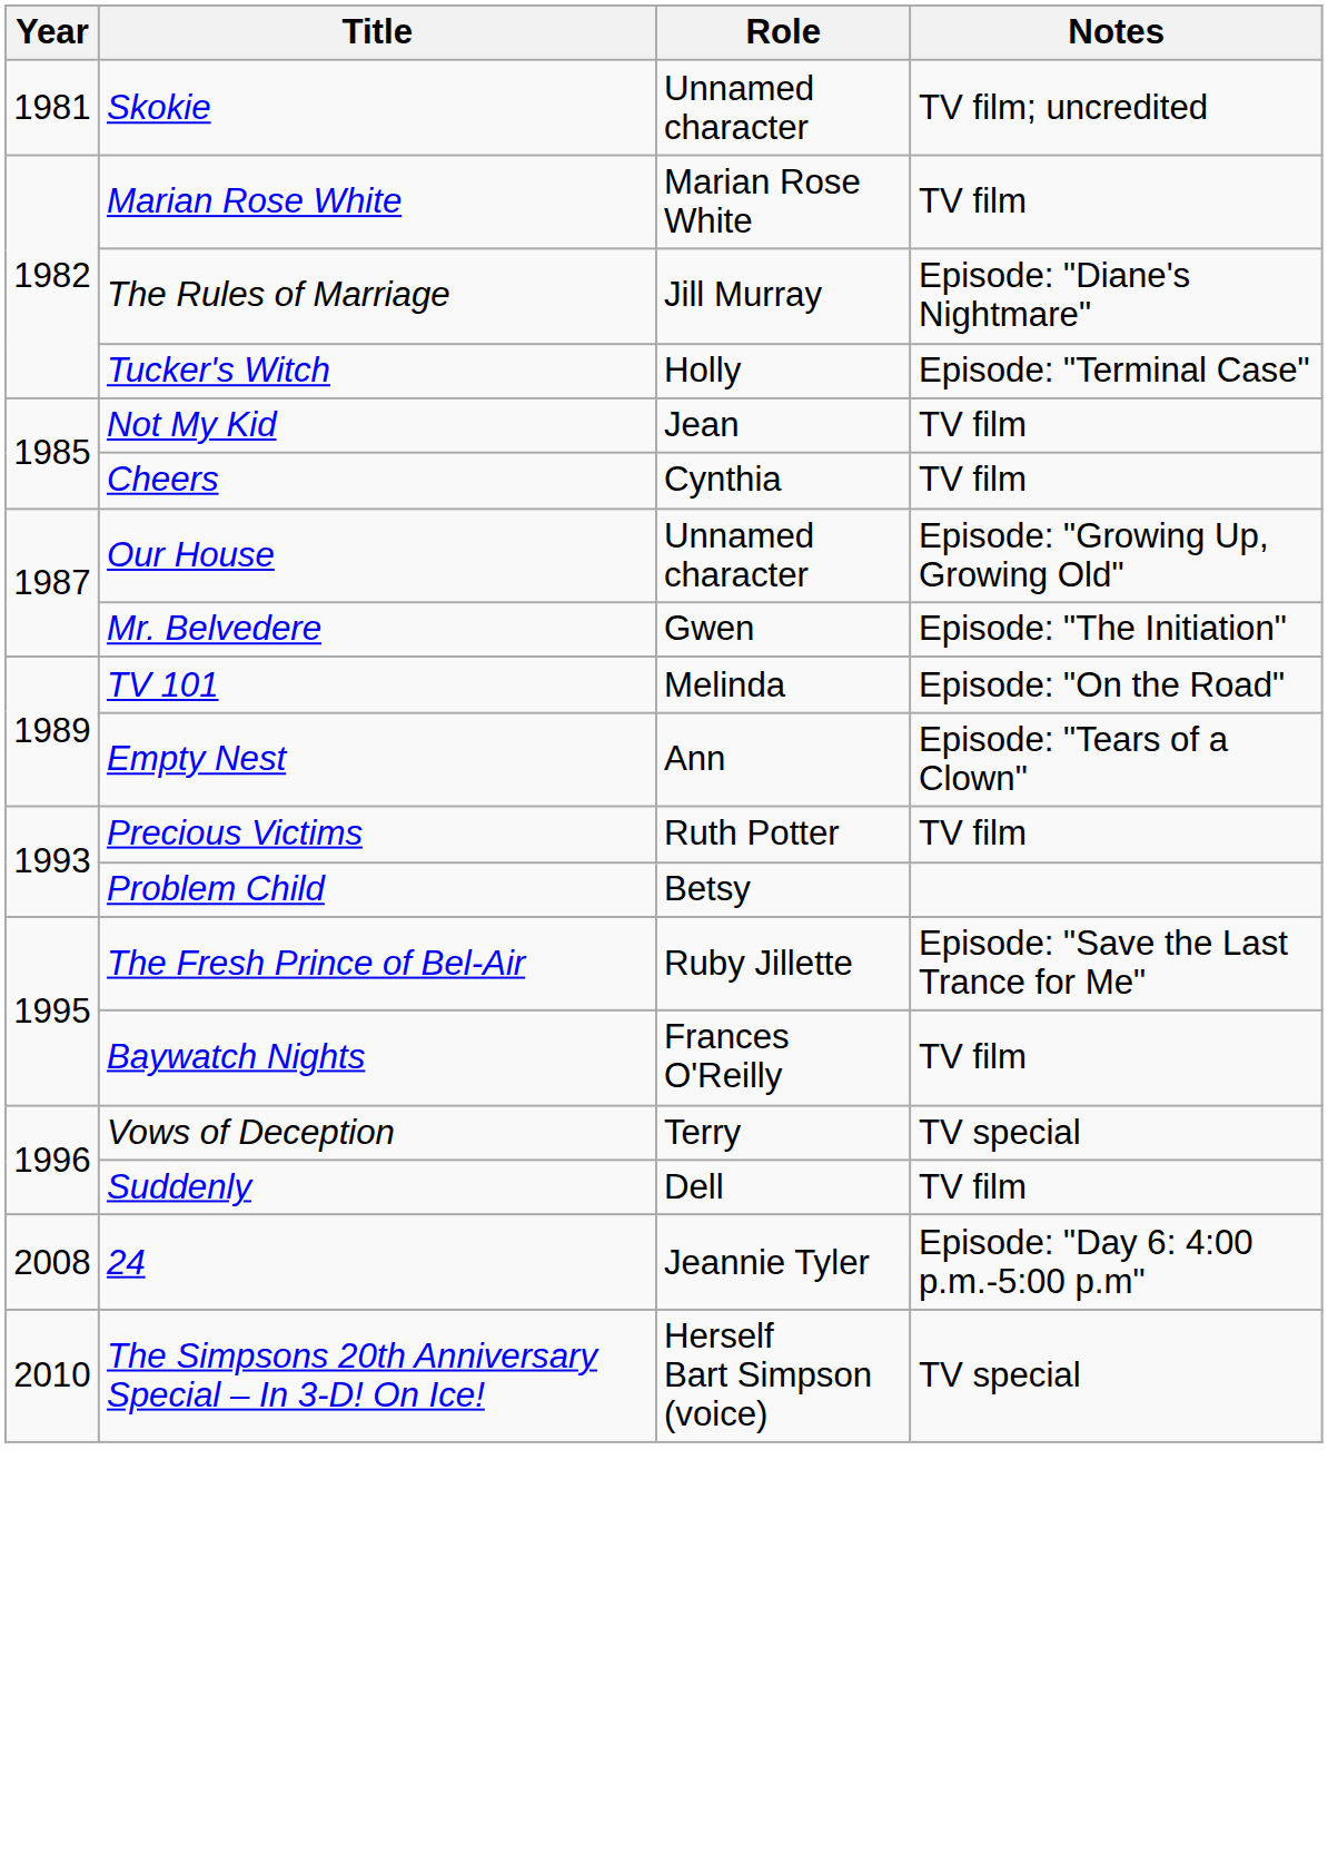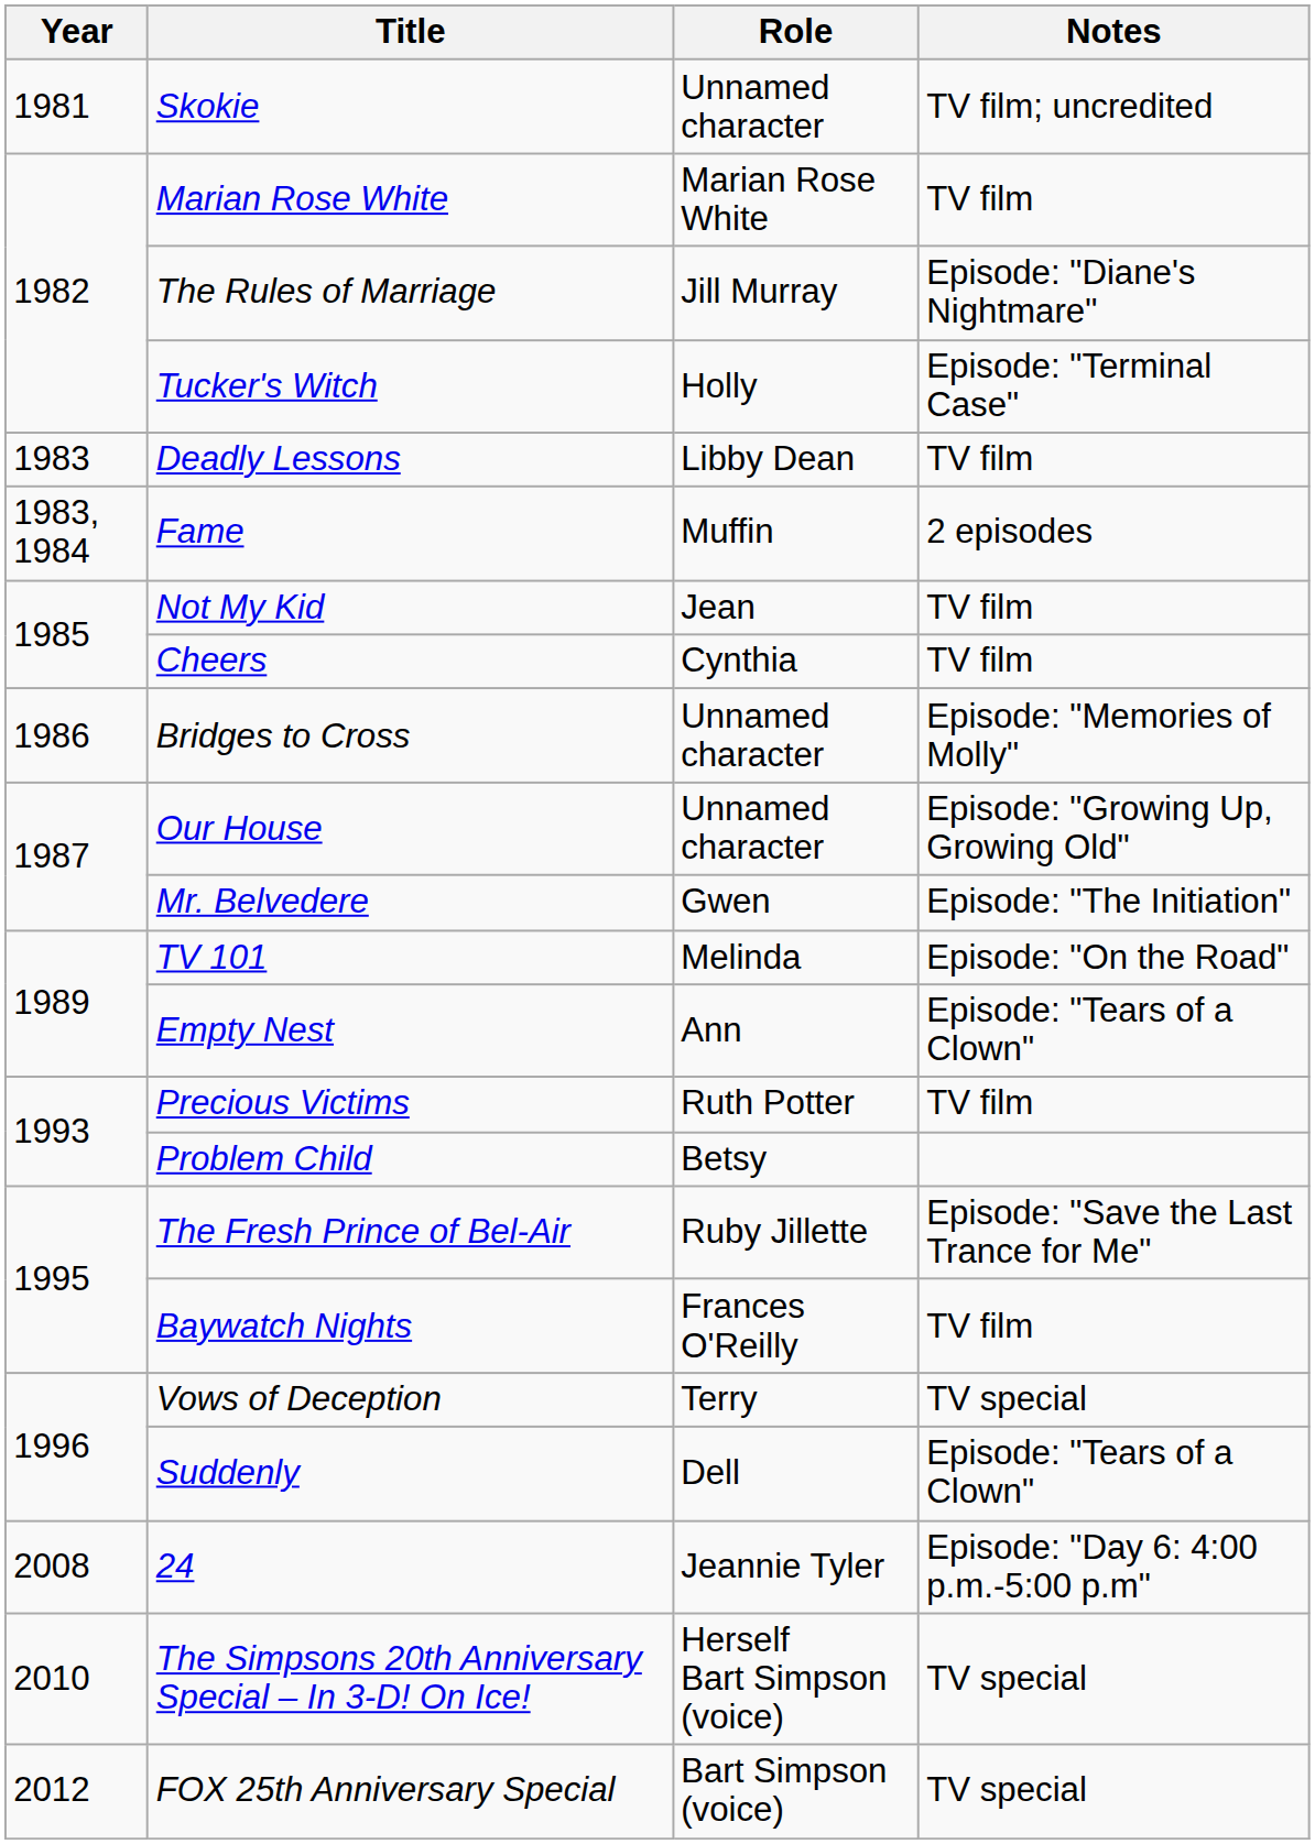 <table class="wikitable plainrowheaders sortable">
 <tr>
 <th scope="col">Year</th>
 <th scope="col">Title</th>
 <th scope="col">Role</th>
 <th scope="col" class="unsortable">Notes</th>
 </tr>
 <tr>
 <td scope="row">1981</td>
 <td><em><a href='#'>Skokie</a></em></td>
 <td>Unnamed character</td>
 <td>TV film; uncredited</td>
 </tr>
 <tr>
 <td rowspan="3" scope="row">1982</td>
 <td><em><a href='#'>Marian Rose White</a></em></td>
 <td>Marian Rose White</td>
 <td>TV film</td>
 </tr>
 <tr>
 <td><em>The Rules of Marriage</em></td>
 <td>Jill Murray</td>
 <td>Episode: "Diane's Nightmare"</td>
 </tr>
 <tr>
 <td><em><a href='#'>Tucker's Witch</a></em></td>
 <td>Holly</td>
 <td>Episode: "Terminal Case"</td>
 </tr>
 <tr>
+<td scope="row">1983</td>
+<td><em><a href='#'>Deadly Lessons</a></em></td>
+<td>Libby Dean</td>
+<td>TV film</td>
+</tr>
+<tr>
+<td scope="row">1983, 1984</td>
+<td><em><a href='#'>Fame</a></em></td>
+<td>Muffin</td>
+<td>2 episodes</td>
+</tr>
+<tr>
 <td rowspan="2" scope="row">1985</td>
 <td><em><a href='#'>Not My Kid</a></em></td>
 <td>Jean</td>
 <td>TV film</td>
 </tr>
 <tr>
 <td><em><a href='#'>Cheers</a></em></td>
 <td>Cynthia</td>
 <td>TV film</td>
+</tr>
+<tr>
+<td scope="row">1986</td>
+<td><em>Bridges to Cross</em></td>
+<td>Unnamed character</td>
+<td>Episode: "Memories of Molly"</td>
 </tr>
 <tr>
 <td rowspan="2" scope="row">1987</td>
 <td><em><a href='#'>Our House</a></em></td>
 <td>Unnamed character</td>
 <td>Episode: "Growing Up, Growing Old"</td>
 </tr>
 <tr>
 <td><em><a href='#'>Mr. Belvedere</a></em></td>
 <td>Gwen</td>
 <td>Episode: "The Initiation"</td>
 </tr>
 <tr>
 <td rowspan="2" scope="row">1989</td>
 <td><em><a href='#'>TV 101</a></em></td>
 <td>Melinda</td>
 <td>Episode: "On the Road"</td>
 </tr>
 <tr>
 <td><em><a href='#'>Empty Nest</a></em></td>
 <td>Ann</td>
 <td>Episode: "Tears of a Clown"</td>
 </tr>
 <tr>
 <td rowspan="2" scope="row">1993</td>
 <td><em><a href='#'>Precious Victims</a></em></td>
 <td>Ruth Potter</td>
 <td>TV film</td>
 </tr>
 <tr>
 <td><em><a href='#'>Problem Child</a></em></td>
 <td>Betsy</td>
 <td></td>
 </tr>
 <tr>
 <td rowspan="2" scope="row">1995</td>
 <td><em><a href='#'>The Fresh Prince of Bel-Air</a></em></td>
 <td>Ruby Jillette</td>
 <td>Episode: "Save the Last Trance for Me"</td>
 </tr>
 <tr>
 <td><em><a href='#'>Baywatch Nights</a></em></td>
 <td>Frances O'Reilly</td>
 <td>TV film</td>
 </tr>
 <tr>
 <td rowspan="2" scope="row">1996</td>
 <td><em>Vows of Deception</em></td>
 <td>Terry</td>
 <td>TV special</td>
 </tr>
 <tr>
 <td><em><a href='#'>Suddenly</a></em></td>
 <td>Dell</td>
-<td>TV film</td>
+<td>Episode: "Tears of a Clown"</td>
 </tr>
 <tr>
 <td scope="row">2008</td>
 <td><em><a href='#'>24</a></em></td>
 <td>Jeannie Tyler</td>
 <td>Episode: "Day 6: 4:00 p.m.-5:00 p.m"</td>
 </tr>
 <tr>
 <td scope="row">2010</td>
 <td><em><a href='#'>The Simpsons 20th Anniversary Special&nbsp;– In 3-D! On Ice!</a></em></td>
 <td>Herself<br>Bart Simpson (voice)</td>
 <td>TV special</td>
 </tr>
+<tr>
+<td scope="row">2012</td>
+<td><em>FOX 25th Anniversary Special</em></td>
+<td>Bart Simpson (voice)</td>
+<td>TV special</td>
+</tr>
 </table>
